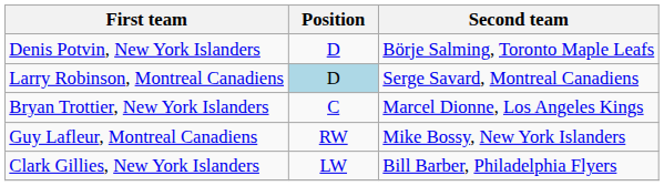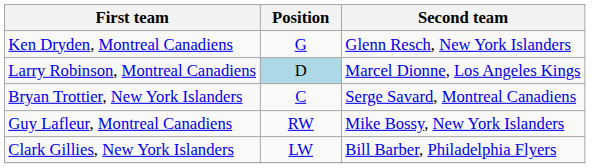 <table class="wikitable">
 <tr>
 <th>First team</th>
 <th>  Position  </th>
 <th>Second team</th>
 </tr>
 <tr>
-<td><a href='#'>Denis Potvin</a>, <a href='#'>New York Islanders</a></td>
-<td align=center><a href='#'>D</a></td>
-<td><a href='#'>Börje Salming</a>, <a href='#'>Toronto Maple Leafs</a></td>
+<td><a href='#'>Ken Dryden</a>, <a href='#'>Montreal Canadiens</a></td>
+<td align=center><a href='#'>G</a></td>
+<td><a href='#'>Glenn Resch</a>, <a href='#'>New York Islanders</a></td>
 </tr>
 <tr>
 <td><a href='#'>Larry Robinson</a>, <a href='#'>Montreal Canadiens</a></td>
 <td align=center style="background: lightblue;">D</td>
-<td><a href='#'>Serge Savard</a>, <a href='#'>Montreal Canadiens</a></td>
+<td><a href='#'>Marcel Dionne</a>, <a href='#'>Los Angeles Kings</a></td>
 </tr>
 <tr>
 <td><a href='#'>Bryan Trottier</a>, <a href='#'>New York Islanders</a></td>
 <td align=center><a href='#'>C</a></td>
-<td><a href='#'>Marcel Dionne</a>, <a href='#'>Los Angeles Kings</a></td>
+<td><a href='#'>Serge Savard</a>, <a href='#'>Montreal Canadiens</a></td>
 </tr>
 <tr>
 <td><a href='#'>Guy Lafleur</a>, <a href='#'>Montreal Canadiens</a></td>
 <td align=center><a href='#'>RW</a></td>
 <td><a href='#'>Mike Bossy</a>, <a href='#'>New York Islanders</a></td>
 </tr>
 <tr>
 <td><a href='#'>Clark Gillies</a>, <a href='#'>New York Islanders</a></td>
 <td align=center><a href='#'>LW</a></td>
 <td><a href='#'>Bill Barber</a>, <a href='#'>Philadelphia Flyers</a></td>
 </tr>
 <tr>
 </tr>
 </table>
